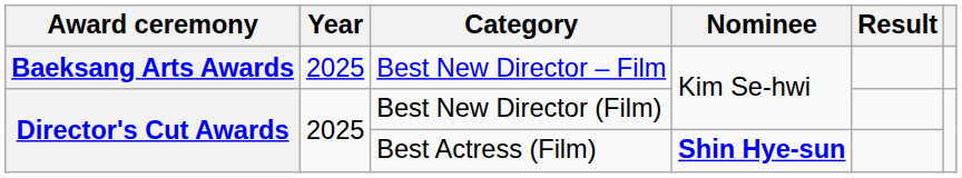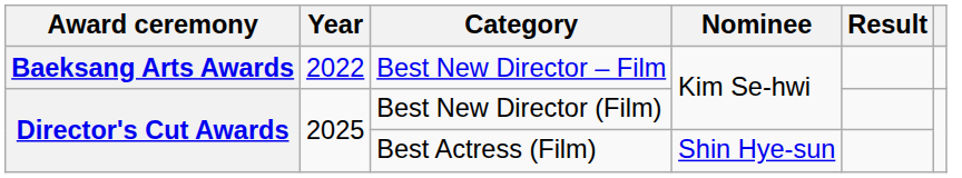 <table class="wikitable plainrowheaders sortable">
 <tr>
 <th scope="col">Award ceremony</th>
 <th scope="col">Year</th>
 <th scope="col">Category</th>
 <th scope="col">Nominee</th>
 <th scope="col">Result</th>
 <th scope="col" class="unsortable"></th>
 </tr>
 <tr>
 <th scope="row"><a href='#'>Baeksang Arts Awards</a></th>
-<td style="text-align:center"><a href='#'>2025</a></td>
+<td style="text-align:center"><a href='#'>2022</a></td>
 <td><a href='#'>Best New Director – Film</a></td>
 <td rowspan="2">Kim Se-hwi</td>
 <td></td>
 <td rowspan="1" style="text-align:center"></td>
 </tr>
 <tr>
 <th scope="row" rowspan="2"><a href='#'>Director's Cut Awards</a></th>
 <td rowspan="2" style="text-align:center">2025</td>
 <td>Best New Director (Film)</td>
 <td></td>
 <td rowspan="2" style="text-align:center"></td>
 </tr>
 <tr>
 <td>Best Actress (Film)</td>
-<td><strong><a href='#'>Shin Hye-sun</a></strong></td>
+<td><a href='#'>Shin Hye-sun</a></td>
 <td></td>
 </tr>
 </table>
